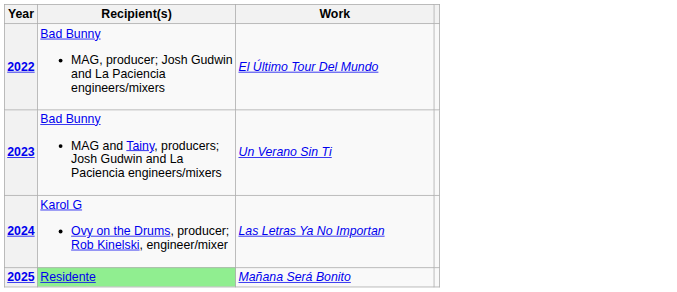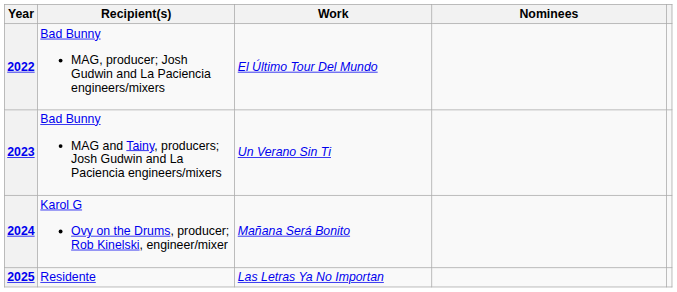 <table class="wikitable sortable">
 <tr>
 <th scope="col" bgcolor="#efefef">Year</th>
 <th scope="col" bgcolor="#efefef" width=250px>Recipient(s)</th>
 <th scope="col" bgcolor="#efefef" width=250px>Work</th>
+<th scope="col" bgcolor="#efefef" width=300px class="unsortable">Nominees</th>
 <th scope="col" bgcolor="#efefef" class="unsortable"></th>
 </tr>
 <tr>
 <th scope="row" style="text-align:center;"><a href='#'>2022</a></th>
 <td><a href='#'>Bad Bunny</a><br><ul><li><div>MAG, producer; Josh Gudwin and La Paciencia engineers/mixers</div></li></ul></td>
 <td><em><a href='#'>El Último Tour Del Mundo</a></em></td>
+<td></td>
 <td style="text-align:center;"><br></td>
 </tr>
 <tr>
 <th scope="row" style="text-align:center;"><a href='#'>2023</a></th>
 <td><a href='#'>Bad Bunny</a><br><ul><li><div>MAG and <a href='#'>Tainy</a>, producers; Josh Gudwin and La Paciencia engineers/mixers</div></li></ul></td>
 <td><em><a href='#'>Un Verano Sin Ti</a></em></td>
+<td></td>
 <td style="text-align:center;"></td>
 </tr>
 <tr>
 <th scope="row" style="text-align:center;"><a href='#'>2024</a></th>
 <td><a href='#'>Karol G</a><br><ul><li><div><a href='#'>Ovy on the Drums</a>, producer; <a href='#'>Rob Kinelski</a>, engineer/mixer</div></li></ul></td>
-<td><em><a href='#'>Las Letras Ya No Importan</a></em></td>
+<td><em><a href='#'>Mañana Será Bonito</a></em></td>
+<td></td>
 <td style="text-align:center;"></td>
 </tr>
 <tr>
 <th scope="row" style="text-align:center;"><a href='#'>2025</a></th>
-<td style="background: lightgreen;"><a href='#'>Residente</a></td>
-<td><em><a href='#'>Mañana Será Bonito</a></em></td>
+<td><a href='#'>Residente</a></td>
+<td><em><a href='#'>Las Letras Ya No Importan</a></em></td>
+<td></td>
 <td style="text-align:center;"></td>
 </tr>
 </table>
